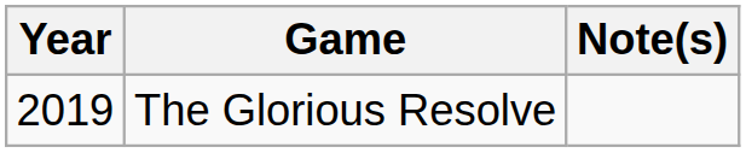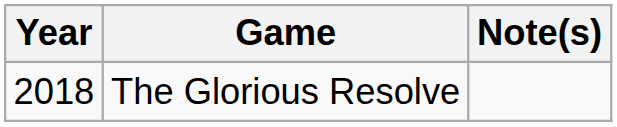 <table class="wikitable">
 <tr>
 <th>Year</th>
 <th>Game</th>
 <th>Note(s)</th>
 </tr>
 <tr>
-<td>2019</td>
+<td>2018</td>
 <td>The Glorious Resolve</td>
 <td></td>
 </tr>
 </table>
